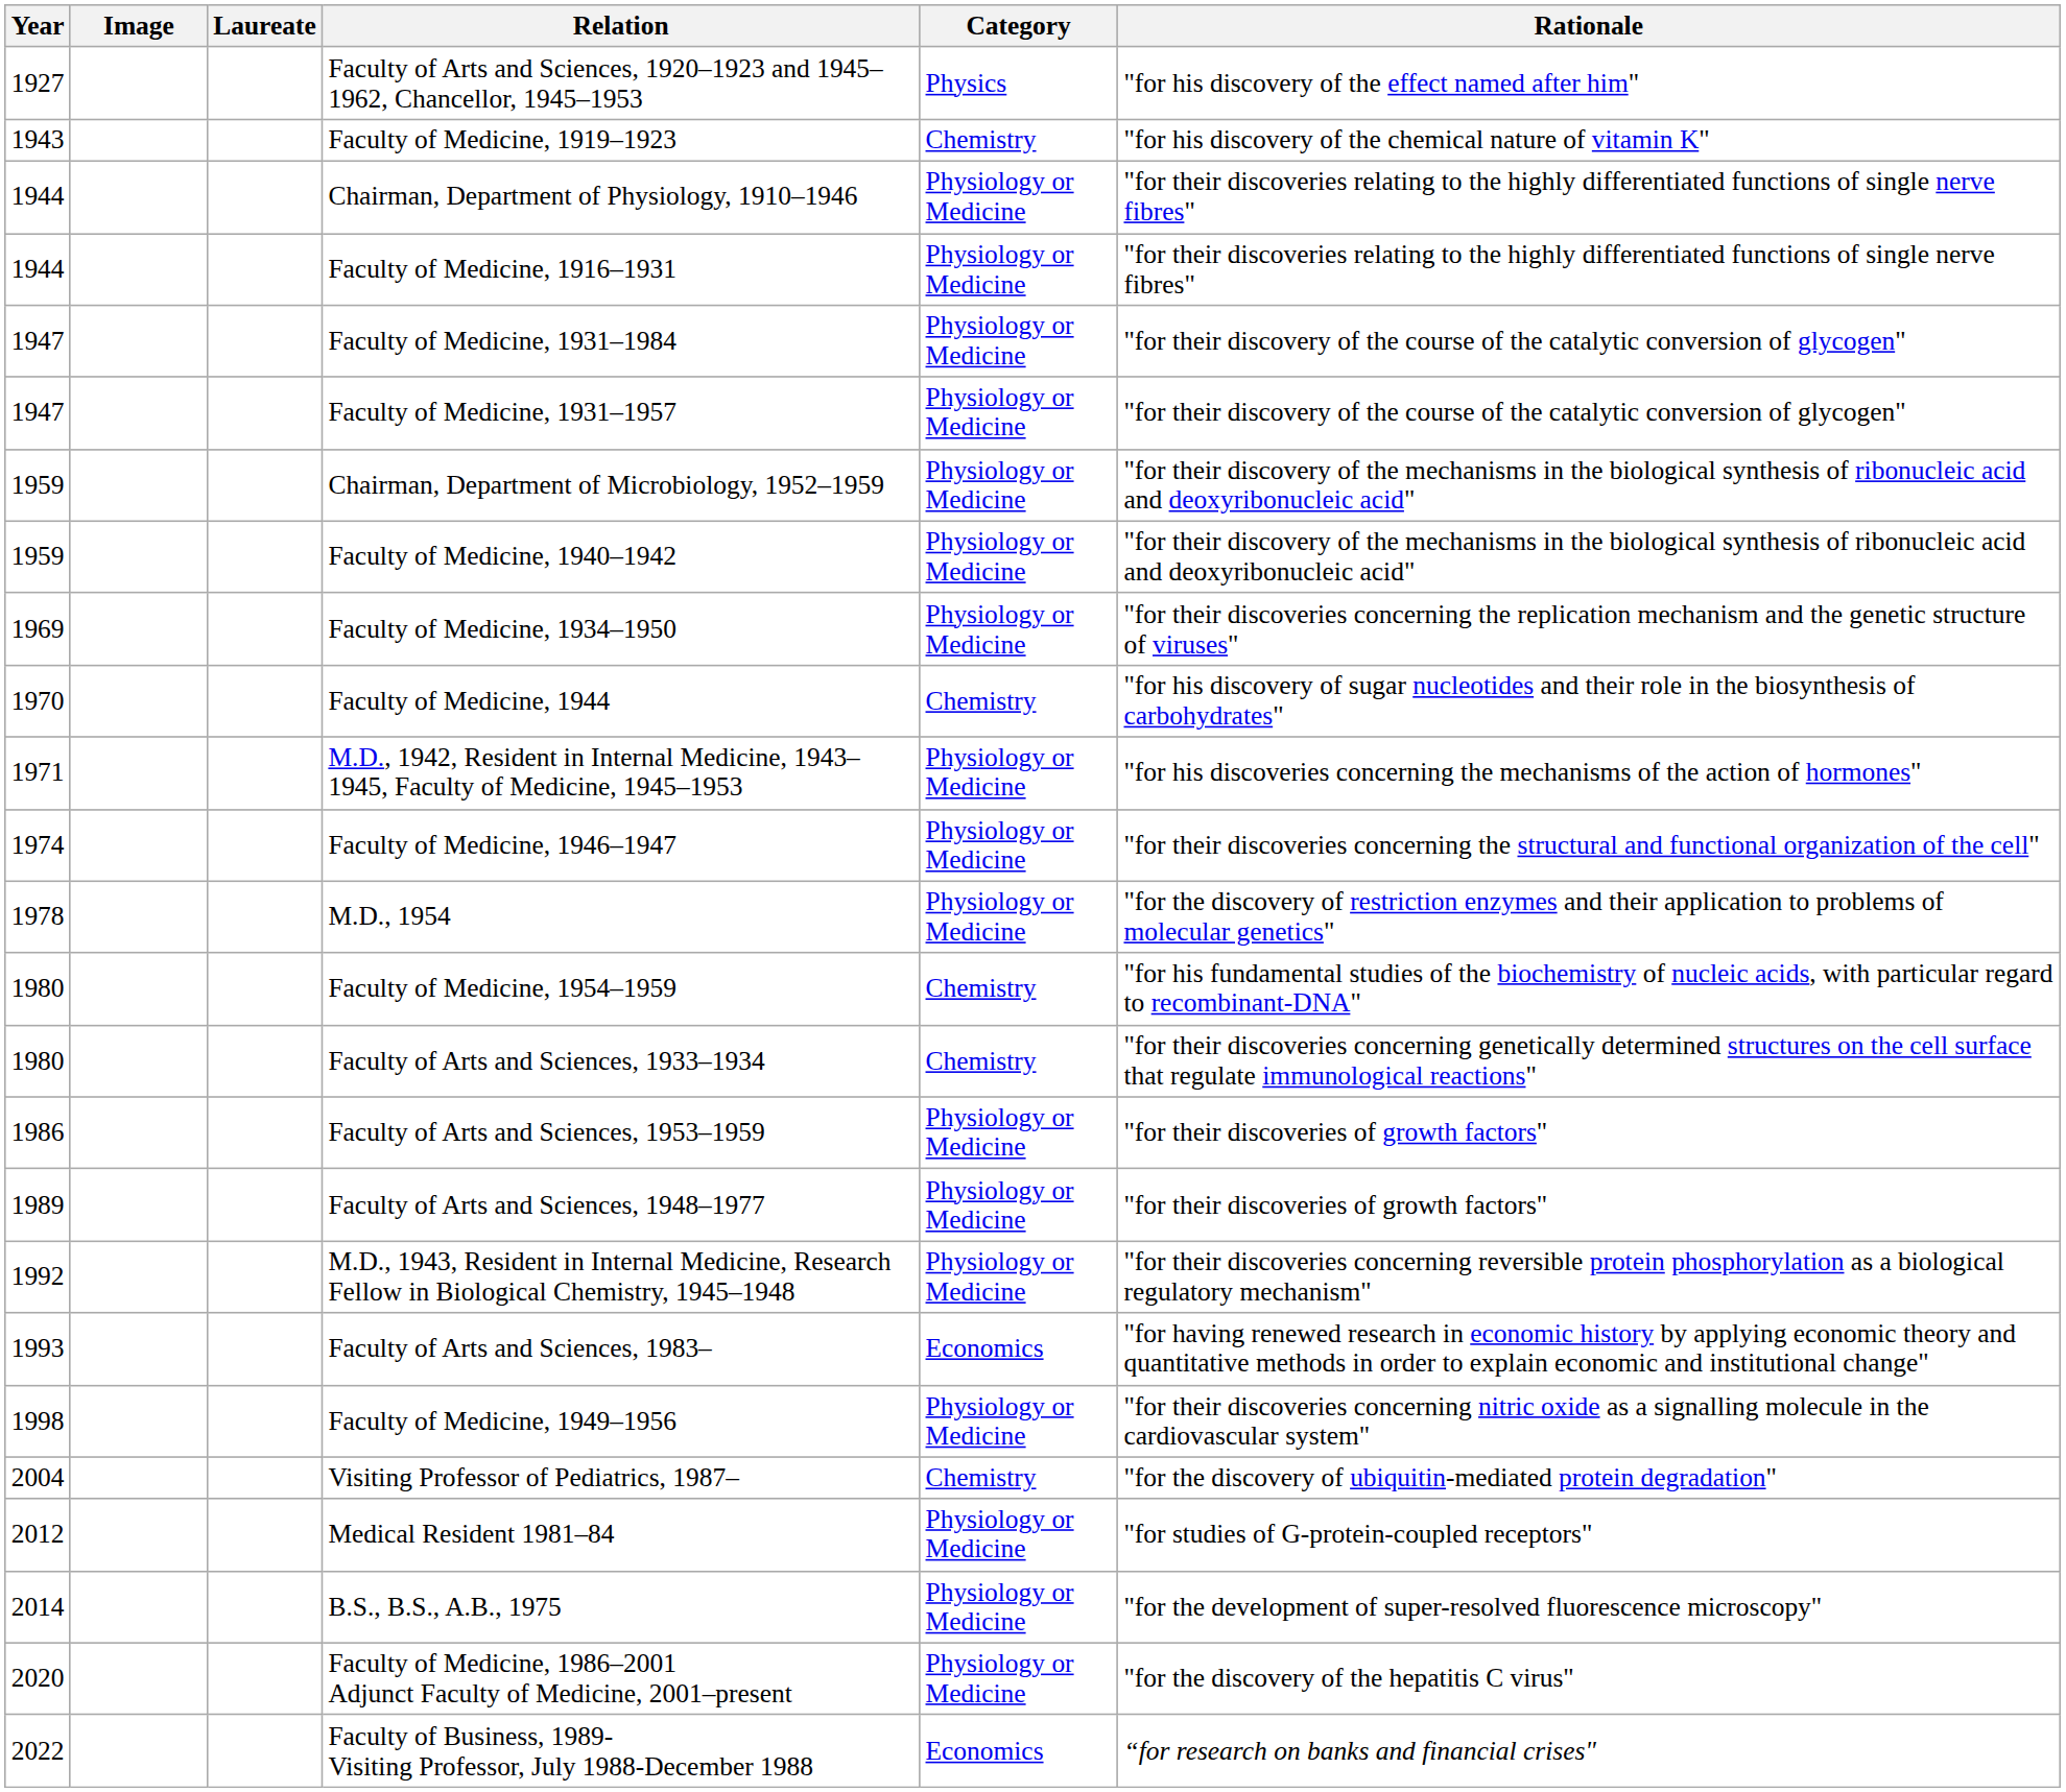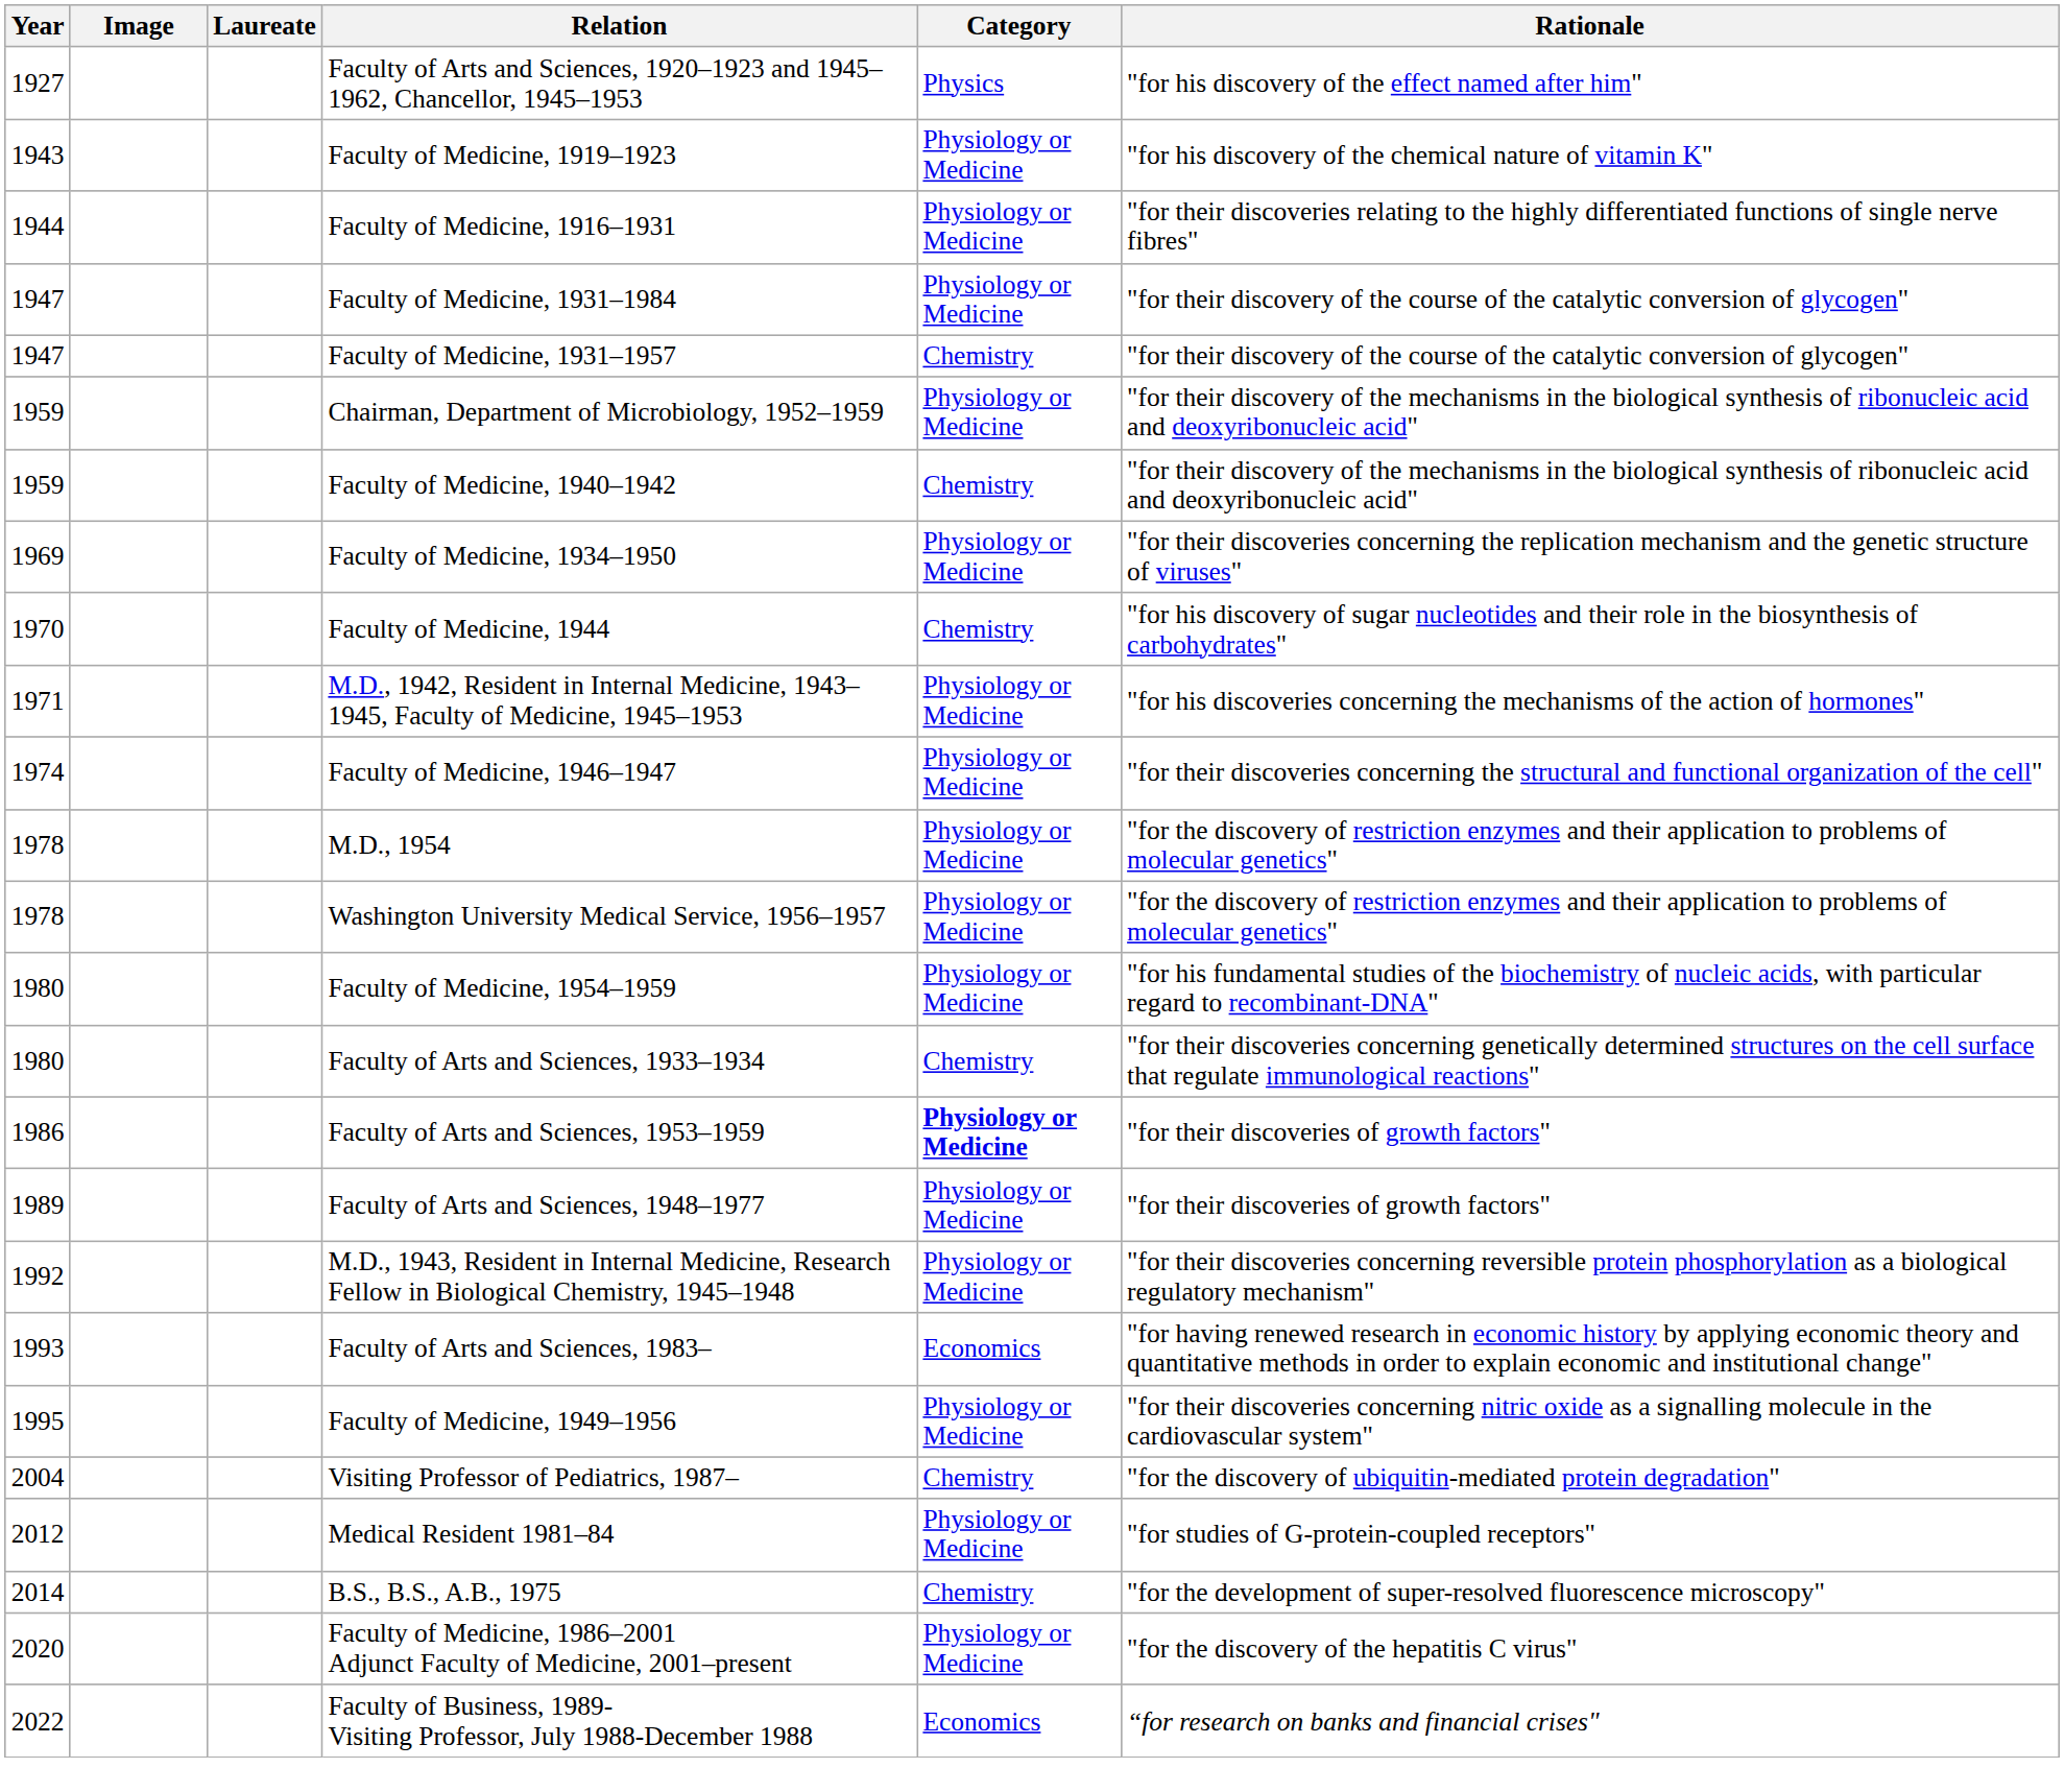 <table class="wikitable sortable"  style="width:98%; background:#fff;">
 <tr>
 <th>Year</th>
 <th class="unsortable" style="width:75px;">Image</th>
 <th>Laureate</th>
 <th>Relation</th>
 <th>Category</th>
 <th class="unsortable">Rationale</th>
 </tr>
 <tr>
 <td style="text-align:center;">1927</td>
 <td></td>
 <td></td>
 <td>Faculty of Arts and Sciences, 1920–1923 and 1945–1962, Chancellor, 1945–1953</td>
 <td><a href='#'>Physics</a></td>
 <td>"for his discovery of the <a href='#'>effect named after him</a>"</td>
 </tr>
 <tr>
 <td style="text-align:center;">1943</td>
 <td></td>
 <td></td>
 <td>Faculty of Medicine, 1919–1923</td>
-<td><a href='#'>Chemistry</a></td>
+<td><a href='#'>Physiology or Medicine</a></td>
 <td>"for his discovery of the chemical nature of <a href='#'>vitamin K</a>"</td>
-</tr>
-<tr>
-<td style="text-align:center;">1944</td>
-<td></td>
-<td></td>
-<td>Chairman, Department of Physiology, 1910–1946</td>
-<td><a href='#'>Physiology or Medicine</a></td>
-<td>"for their discoveries relating to the highly differentiated functions of single <a href='#'>nerve fibres</a>"</td>
 </tr>
 <tr>
 <td style="text-align:center;">1944</td>
 <td></td>
 <td></td>
 <td>Faculty of Medicine, 1916–1931</td>
 <td><a href='#'>Physiology or Medicine</a></td>
 <td>"for their discoveries relating to the highly differentiated functions of single nerve fibres"</td>
 </tr>
 <tr>
 <td style="text-align:center;">1947</td>
 <td></td>
 <td></td>
 <td>Faculty of Medicine, 1931–1984</td>
 <td><a href='#'>Physiology or Medicine</a></td>
 <td>"for their discovery of the course of the catalytic conversion of <a href='#'>glycogen</a>"</td>
 </tr>
 <tr>
 <td style="text-align:center;">1947</td>
 <td></td>
 <td></td>
 <td>Faculty of Medicine, 1931–1957</td>
-<td><a href='#'>Physiology or Medicine</a></td>
+<td><a href='#'>Chemistry</a></td>
 <td>"for their discovery of the course of the catalytic conversion of glycogen"</td>
 </tr>
 <tr>
 <td style="text-align:center;">1959</td>
 <td></td>
 <td></td>
 <td>Chairman, Department of Microbiology, 1952–1959</td>
 <td><a href='#'>Physiology or Medicine</a></td>
 <td>"for their discovery of the mechanisms in the biological synthesis of <a href='#'>ribonucleic acid</a> and <a href='#'>deoxyribonucleic acid</a>"</td>
 </tr>
 <tr>
 <td style="text-align:center;">1959</td>
 <td></td>
 <td></td>
 <td>Faculty of Medicine, 1940–1942</td>
-<td><a href='#'>Physiology or Medicine</a></td>
+<td><a href='#'>Chemistry</a></td>
 <td>"for their discovery of the mechanisms in the biological synthesis of ribonucleic acid and deoxyribonucleic acid"</td>
 </tr>
 <tr>
 <td style="text-align:center;">1969</td>
 <td></td>
 <td></td>
 <td>Faculty of Medicine, 1934–1950</td>
 <td><a href='#'>Physiology or Medicine</a></td>
 <td>"for their discoveries concerning the replication mechanism and the genetic structure of <a href='#'>viruses</a>"</td>
 </tr>
 <tr>
 <td style="text-align:center;">1970</td>
 <td></td>
 <td></td>
 <td>Faculty of Medicine, 1944</td>
 <td><a href='#'>Chemistry</a></td>
 <td>"for his discovery of sugar <a href='#'>nucleotides</a> and their role in the biosynthesis of <a href='#'>carbohydrates</a>"</td>
 </tr>
 <tr>
 <td style="text-align:center;">1971</td>
 <td></td>
 <td></td>
 <td><a href='#'>M.D.</a>, 1942, Resident in Internal Medicine, 1943–1945, Faculty of Medicine, 1945–1953</td>
 <td><a href='#'>Physiology or Medicine</a></td>
 <td>"for his discoveries concerning the mechanisms of the action of <a href='#'>hormones</a>"</td>
 </tr>
 <tr>
 <td style="text-align:center;">1974</td>
 <td></td>
 <td></td>
 <td>Faculty of Medicine, 1946–1947</td>
 <td><a href='#'>Physiology or Medicine</a></td>
 <td>"for their discoveries concerning the <a href='#'>structural and functional organization of the cell</a>"</td>
 </tr>
 <tr>
 <td style="text-align:center;">1978</td>
 <td></td>
 <td></td>
 <td>M.D., 1954</td>
 <td><a href='#'>Physiology or Medicine</a></td>
 <td>"for the discovery of <a href='#'>restriction enzymes</a> and their application to problems of <a href='#'>molecular genetics</a>"</td>
 </tr>
 <tr>
+<td style="text-align:center;">1978</td>
+<td></td>
+<td></td>
+<td>Washington University Medical Service, 1956–1957</td>
+<td><a href='#'>Physiology or Medicine</a></td>
+<td>"for the discovery of <a href='#'>restriction enzymes</a> and their application to problems of <a href='#'>molecular genetics</a>"</td>
+</tr>
+<tr>
 <td style="text-align:center;">1980</td>
 <td></td>
 <td></td>
 <td>Faculty of Medicine, 1954–1959</td>
-<td><a href='#'>Chemistry</a></td>
+<td><a href='#'>Physiology or Medicine</a></td>
 <td>"for his fundamental studies of the <a href='#'>biochemistry</a> of <a href='#'>nucleic acids</a>, with particular regard to <a href='#'>recombinant-DNA</a>"</td>
 </tr>
 <tr>
 <td style="text-align:center;">1980</td>
 <td></td>
 <td></td>
 <td>Faculty of Arts and Sciences, 1933–1934</td>
 <td><a href='#'>Chemistry</a></td>
 <td>"for their discoveries concerning genetically determined <a href='#'>structures on the cell surface</a> that regulate <a href='#'>immunological reactions</a>"</td>
 </tr>
 <tr>
 <td style="text-align:center;">1986</td>
 <td></td>
 <td></td>
 <td>Faculty of Arts and Sciences, 1953–1959</td>
-<td><a href='#'>Physiology or Medicine</a></td>
+<td><strong><a href='#'>Physiology or Medicine</a></strong></td>
 <td>"for their discoveries of <a href='#'>growth factors</a>"</td>
 </tr>
 <tr>
 <td style="text-align:center;">1989</td>
 <td></td>
 <td></td>
 <td>Faculty of Arts and Sciences, 1948–1977</td>
 <td><a href='#'>Physiology or Medicine</a></td>
 <td>"for their discoveries of growth factors"</td>
 </tr>
 <tr>
 <td style="text-align:center;">1992</td>
 <td></td>
 <td></td>
 <td>M.D., 1943, Resident in Internal Medicine, Research Fellow in Biological Chemistry, 1945–1948</td>
 <td><a href='#'>Physiology or Medicine</a></td>
 <td>"for their discoveries concerning reversible <a href='#'>protein</a> <a href='#'>phosphorylation</a> as a biological regulatory mechanism"</td>
 </tr>
 <tr>
 <td style="text-align:center;">1993</td>
 <td></td>
 <td></td>
 <td>Faculty of Arts and Sciences, 1983–</td>
 <td><a href='#'>Economics</a></td>
 <td>"for having renewed research in <a href='#'>economic history</a> by applying economic theory and quantitative methods in order to explain economic and institutional change"</td>
 </tr>
 <tr>
-<td style="text-align:center;">1998</td>
+<td style="text-align:center;">1995</td>
 <td></td>
 <td></td>
 <td>Faculty of Medicine, 1949–1956</td>
 <td><a href='#'>Physiology or Medicine</a></td>
 <td>"for their discoveries concerning <a href='#'>nitric oxide</a> as a signalling molecule in the cardiovascular system"</td>
 </tr>
 <tr>
 <td style="text-align:center;">2004</td>
 <td></td>
 <td></td>
 <td>Visiting Professor of Pediatrics, 1987–</td>
 <td><a href='#'>Chemistry</a></td>
 <td>"for the discovery of <a href='#'>ubiquitin</a>-mediated <a href='#'>protein degradation</a>"</td>
 </tr>
 <tr>
 <td style="text-align:center;">2012</td>
 <td></td>
 <td></td>
 <td>Medical Resident 1981–84</td>
 <td><a href='#'>Physiology or Medicine</a></td>
 <td>"for studies of G-protein-coupled receptors"</td>
 </tr>
 <tr>
 <td style="text-align:center;">2014</td>
 <td></td>
 <td></td>
 <td>B.S., B.S., A.B., 1975</td>
-<td><a href='#'>Physiology or Medicine</a></td>
+<td><a href='#'>Chemistry</a></td>
 <td>"for the development of super-resolved fluorescence microscopy"</td>
 </tr>
 <tr>
 <td style="text-align:center;">2020</td>
 <td></td>
 <td></td>
 <td>Faculty of Medicine, 1986–2001<br>Adjunct Faculty of Medicine, 2001–present</td>
 <td><a href='#'>Physiology or Medicine</a></td>
 <td>"for the discovery of the hepatitis C virus"</td>
 </tr>
 <tr>
 <td style="text-align:center;">2022</td>
 <td></td>
 <td></td>
 <td>Faculty of Business, 1989-<br>Visiting Professor, July 1988-December 1988</td>
 <td><a href='#'>Economics</a></td>
 <td><em>“for research on banks and financial crises"</em></td>
 </tr>
 </table>
